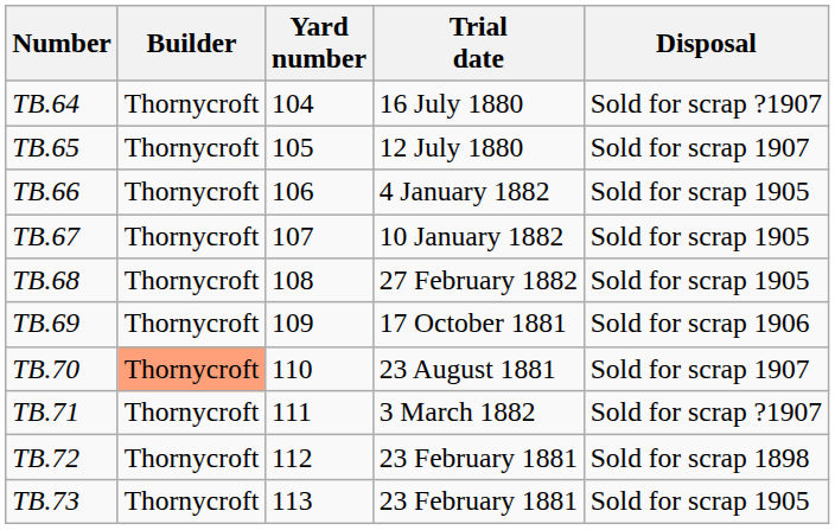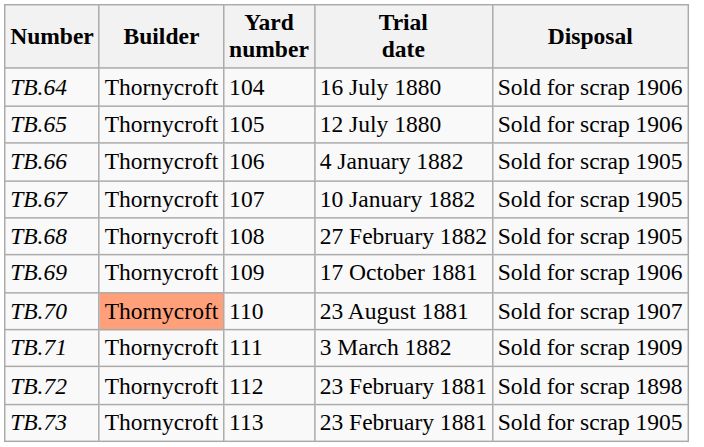 <table class="wikitable">
 <tr>
 <th>Number</th>
 <th>Builder</th>
 <th>Yard<br>number</th>
 <th>Trial<br>date</th>
 <th>Disposal</th>
 </tr>
 <tr>
 <td><em>TB.64</em></td>
 <td>Thornycroft</td>
 <td>104</td>
 <td>16 July 1880</td>
-<td>Sold for scrap ?1907</td>
+<td>Sold for scrap 1906</td>
 </tr>
 <tr>
 <td><em>TB.65</em></td>
 <td>Thornycroft</td>
 <td>105</td>
 <td>12 July 1880</td>
-<td>Sold for scrap 1907</td>
+<td>Sold for scrap 1906</td>
 </tr>
 <tr>
 <td><em>TB.66</em></td>
 <td>Thornycroft</td>
 <td>106</td>
 <td>4 January 1882</td>
 <td>Sold for scrap 1905</td>
 </tr>
 <tr>
 <td><em>TB.67</em></td>
 <td>Thornycroft</td>
 <td>107</td>
 <td>10 January 1882</td>
 <td>Sold for scrap 1905</td>
 </tr>
 <tr>
 <td><em>TB.68</em></td>
 <td>Thornycroft</td>
 <td>108</td>
 <td>27 February 1882</td>
 <td>Sold for scrap 1905</td>
 </tr>
 <tr>
 <td><em>TB.69</em></td>
 <td>Thornycroft</td>
 <td>109</td>
 <td>17 October 1881</td>
 <td>Sold for scrap 1906</td>
 </tr>
 <tr>
 <td><em>TB.70</em></td>
 <td style="background: lightsalmon;">Thornycroft</td>
 <td>110</td>
 <td>23 August 1881</td>
 <td>Sold for scrap 1907</td>
 </tr>
 <tr>
 <td><em>TB.71</em></td>
 <td>Thornycroft</td>
 <td>111</td>
 <td>3 March 1882</td>
-<td>Sold for scrap ?1907</td>
+<td>Sold for scrap 1909</td>
 </tr>
 <tr>
 <td><em>TB.72</em></td>
 <td>Thornycroft</td>
 <td>112</td>
 <td>23 February 1881</td>
 <td>Sold for scrap 1898</td>
 </tr>
 <tr>
 <td><em>TB.73</em></td>
 <td>Thornycroft</td>
 <td>113</td>
 <td>23 February 1881</td>
 <td>Sold for scrap 1905</td>
 </tr>
 </table>
